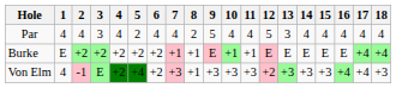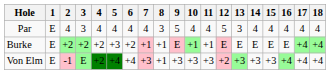 <table class="wikitable" style="text-align:center">
 <tr>
 <th>Hole</th>
 <th> 1 </th>
 <th> 2 </th>
 <th> 3 </th>
 <th> 4 </th>
 <th> 5 </th>
 <th> 6 </th>
 <th> 7 </th>
 <th> 8 </th>
 <th> 9 </th>
 <th>10</th>
 <th>11</th>
 <th>12</th>
 <th>13</th>
 <th>14</th>
 <th>15</th>
 <th>16</th>
 <th>17</th>
 <th>18</th>
 </tr>
 <tr>
 <td>Par</td>
+<td>E</td>
+<td>4</td>
+<td>3</td>
+<td>4</td>
+<td>4</td>
 <td>4</td>
 <td>4</td>
 <td>3</td>
-<td>4</td>
-<td>2</td>
-<td>4</td>
-<td>4</td>
-<td>2</td>
 <td>5</td>
 <td>4</td>
 <td>4</td>
 <td>5</td>
 <td>3</td>
 <td>4</td>
 <td>4</td>
 <td>4</td>
 <td>4</td>
 <td>4</td>
 </tr>
 <tr>
 <td align=left> Burke</td>
 <td>E</td>
 <td style="background: PaleGreen;">+2</td>
 <td style="background: PaleGreen;">+2</td>
 <td>+2</td>
-<td>+2</td>
+<td>+3</td>
 <td>+2</td>
 <td style="background: Pink;">+1</td>
 <td>+1</td>
 <td style="background: Pink;">E</td>
 <td style="background: PaleGreen;">+1</td>
 <td>+1</td>
 <td style="background: Pink;">E</td>
 <td>E</td>
 <td>E</td>
 <td>E</td>
 <td>E</td>
 <td style="background: PaleGreen;">+4</td>
 <td style="background: PaleGreen;">+4</td>
 </tr>
 <tr>
 <td align=left> Von Elm</td>
-<td>4</td>
+<td>E</td>
 <td style="background: Pink;">-1</td>
 <td style="background: PaleGreen;">E</td>
 <td style="background: Green;">+2</td>
 <td style="background: Green;">+4</td>
-<td>+2</td>
+<td>+4</td>
 <td style="background: Pink;">+3</td>
 <td>+1</td>
 <td>+3</td>
 <td>+3</td>
 <td>+3</td>
 <td style="background: Pink;">+2</td>
 <td style="background: PaleGreen;">+3</td>
 <td>+3</td>
 <td>+3</td>
 <td style="background: PaleGreen;">+4</td>
 <td>+4</td>
-<td>+3</td>
+<td>+4</td>
 </tr>
 </table>
